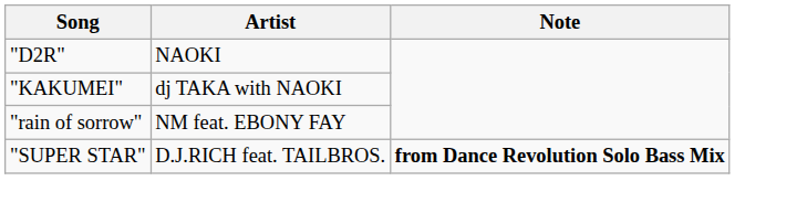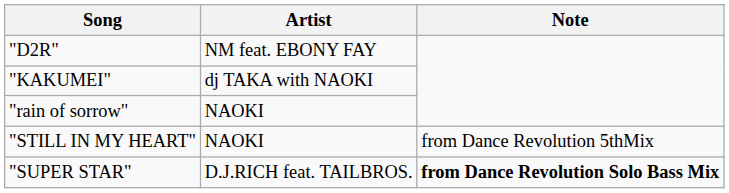 <table class="wikitable sortable" style="font-size:90%;">
 <tr>
 <th>Song</th>
 <th>Artist</th>
 <th>Note</th>
 </tr>
 <tr>
 <td>"D2R"</td>
-<td>NAOKI</td>
+<td>NM feat. EBONY FAY</td>
 </tr>
 <tr>
 <td>"KAKUMEI"</td>
 <td>dj TAKA with NAOKI</td>
 </tr>
 <tr>
 <td>"rain of sorrow"</td>
-<td>NM feat. EBONY FAY</td>
+<td>NAOKI</td>
+</tr>
+<tr>
+<td>"STILL IN MY HEART"</td>
+<td>NAOKI</td>
+<td>from Dance Revolution 5thMix</td>
 </tr>
 <tr>
 <td>"SUPER STAR"</td>
 <td>D.J.RICH feat. TAILBROS.</td>
 <td><strong>from Dance Revolution Solo Bass Mix</strong></td>
 </tr>
 </table>
